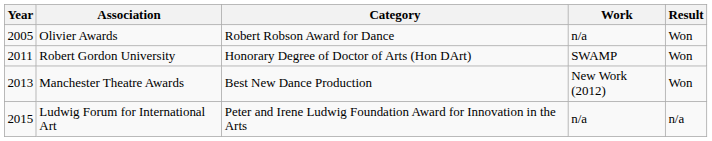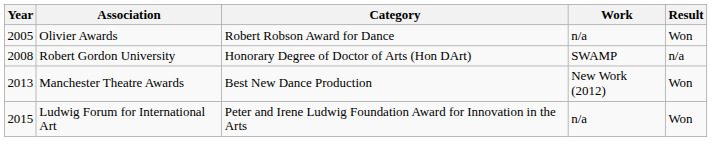 <table class="wikitable">
 <tr>
 <th>Year</th>
 <th>Association</th>
 <th>Category</th>
 <th>Work</th>
 <th>Result</th>
 </tr>
 <tr>
 <td>2005</td>
 <td>Olivier Awards</td>
 <td>Robert Robson Award for Dance</td>
 <td>n/a</td>
 <td>Won</td>
 </tr>
 <tr>
-<td>2011</td>
+<td>2008</td>
 <td>Robert Gordon University</td>
 <td>Honorary Degree of Doctor of Arts (Hon DArt)</td>
 <td>SWAMP</td>
-<td>Won</td>
+<td>n/a</td>
 </tr>
 <tr>
 <td>2013</td>
 <td>Manchester Theatre Awards</td>
 <td>Best New Dance Production</td>
 <td>New Work (2012)</td>
 <td>Won</td>
 </tr>
 <tr>
 <td>2015</td>
 <td>Ludwig Forum for International Art</td>
 <td>Peter and Irene Ludwig Foundation Award for Innovation in the Arts</td>
 <td>n/a</td>
-<td>n/a</td>
+<td>Won</td>
 </tr>
 </table>
